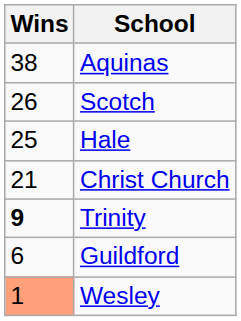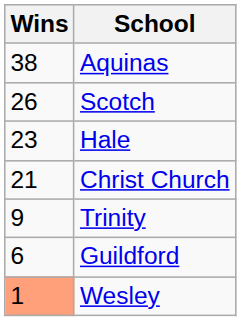 <table class="wikitable">
 <tr>
 <th>Wins</th>
 <th>School</th>
 </tr>
 <tr>
 <td>38</td>
 <td><a href='#'>Aquinas</a></td>
 </tr>
 <tr>
 <td>26</td>
 <td><a href='#'>Scotch</a></td>
 </tr>
 <tr>
-<td>25</td>
+<td>23</td>
 <td><a href='#'>Hale</a></td>
 </tr>
 <tr>
 <td>21</td>
 <td><a href='#'>Christ Church</a></td>
 </tr>
 <tr>
-<td><strong>9</strong></td>
+<td>9</td>
 <td><a href='#'>Trinity</a></td>
 </tr>
 <tr>
 <td>6</td>
 <td><a href='#'>Guildford</a></td>
 </tr>
 <tr>
 <td style="background: lightsalmon;">1</td>
 <td><a href='#'>Wesley</a></td>
 </tr>
 </table>
